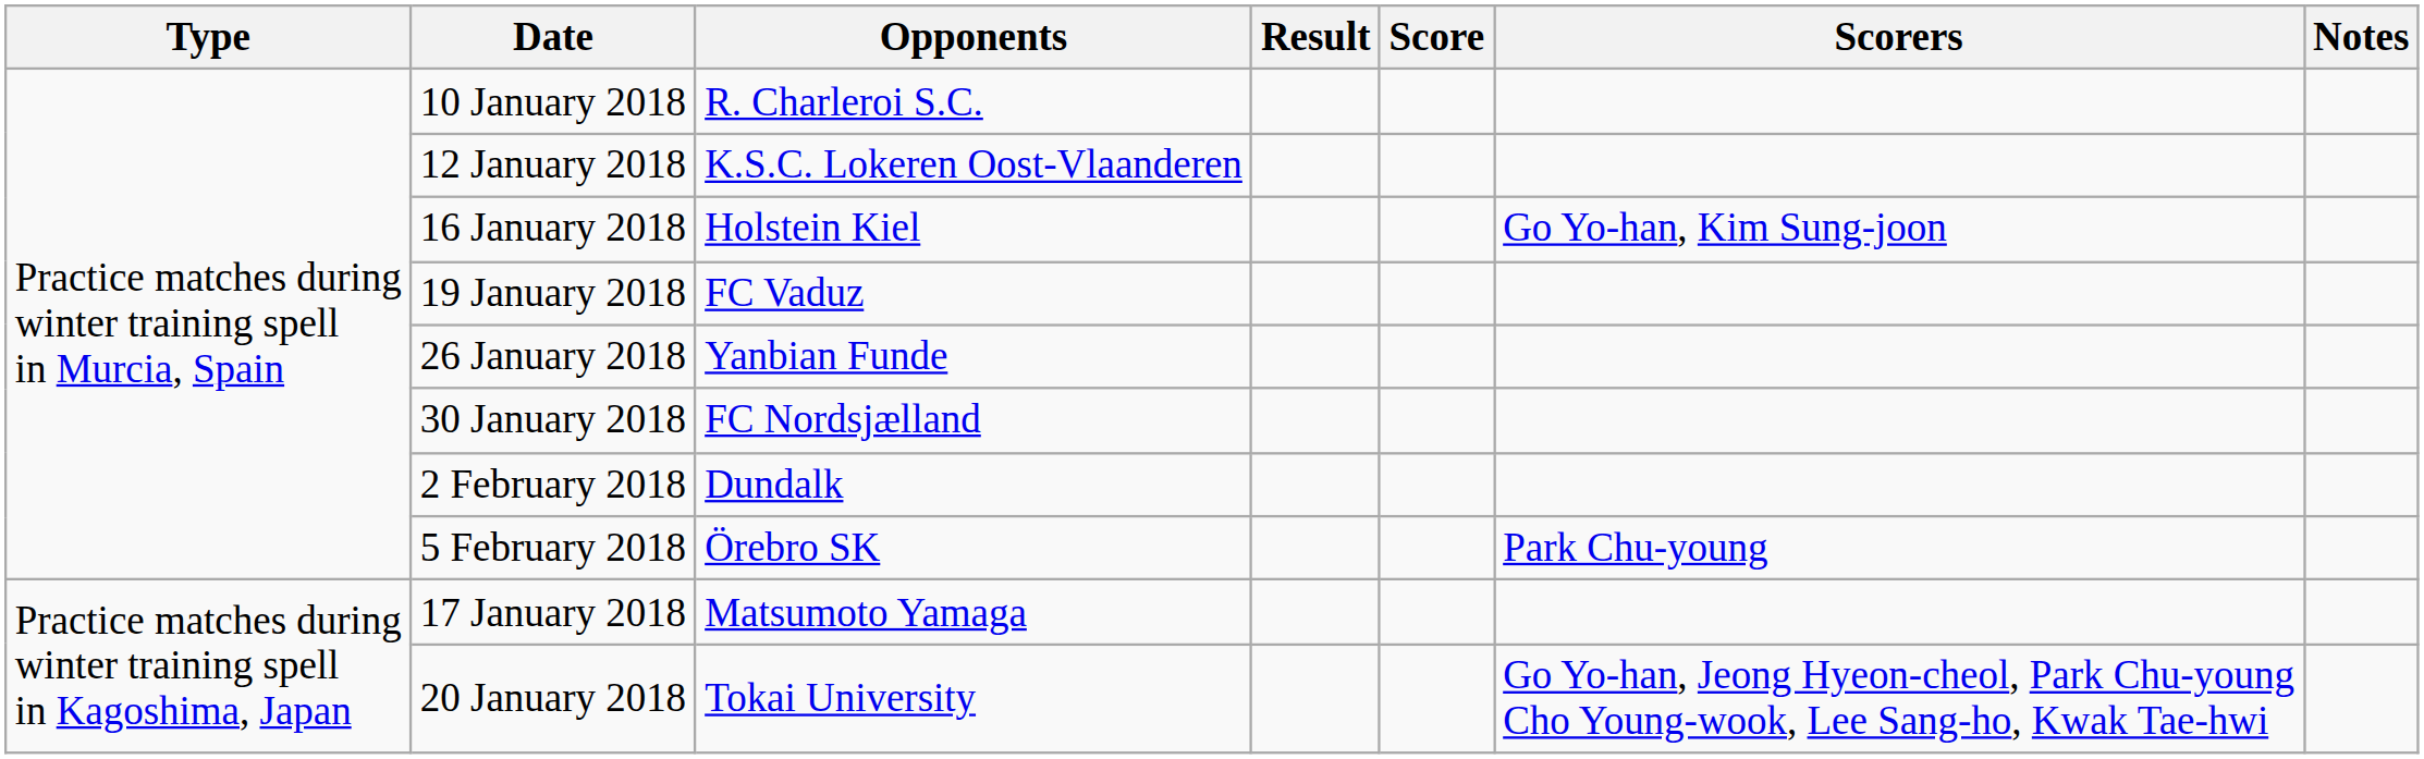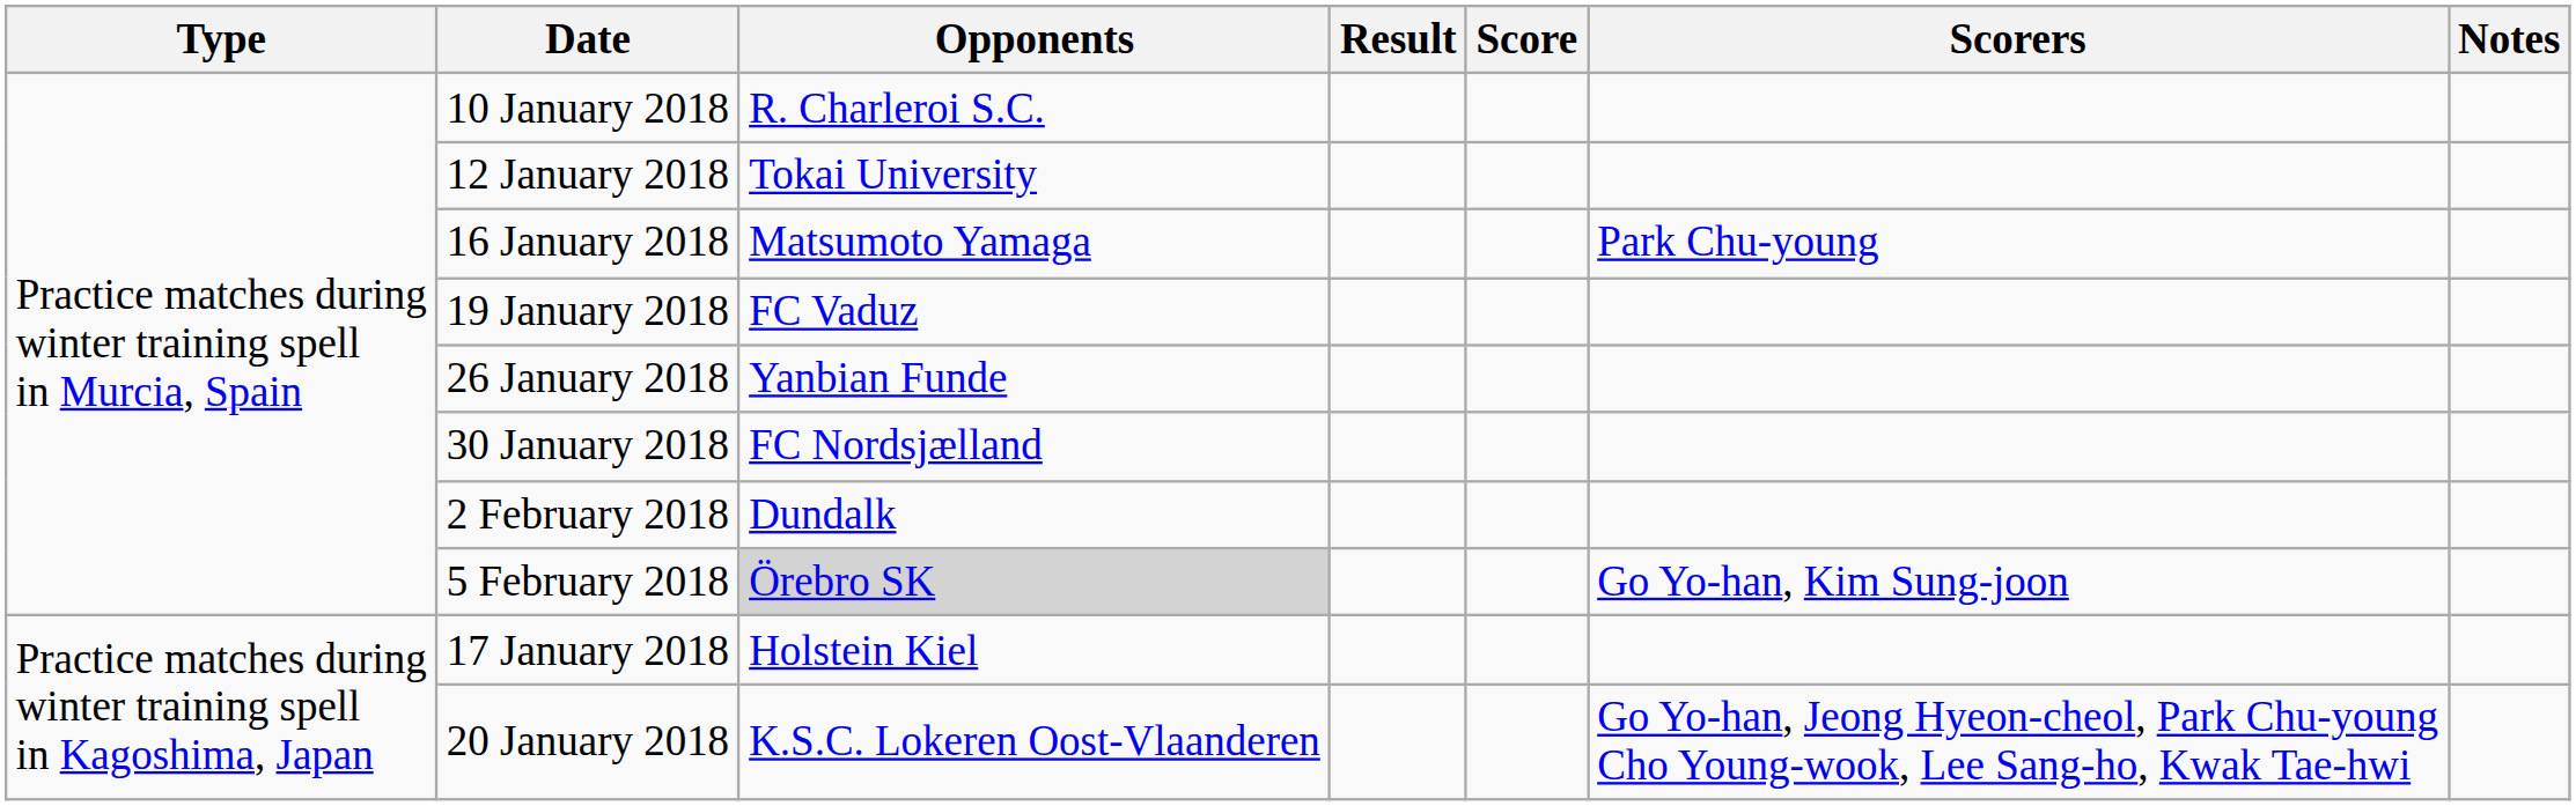 <table class="wikitable" style="text-align:center">
 <tr>
 <th>Type</th>
 <th>Date</th>
 <th>Opponents</th>
 <th>Result</th>
 <th>Score</th>
 <th>Scorers</th>
 <th>Notes</th>
 </tr>
 <tr>
 <td rowspan=8 align=left>Practice matches during<br>winter training spell <br>in <a href='#'>Murcia</a>, <a href='#'>Spain</a></td>
 <td align=right>10 January 2018</td>
 <td align=left> <a href='#'>R. Charleroi S.C.</a></td>
 <td></td>
 <td></td>
 <td align=left></td>
 <td></td>
 </tr>
 <tr>
 <td align=right>12 January 2018</td>
-<td align=left> <a href='#'>K.S.C. Lokeren Oost-Vlaanderen</a></td>
+<td align=left> <a href='#'>Tokai University</a></td>
 <td></td>
 <td></td>
 <td align=left></td>
 <td></td>
 </tr>
 <tr>
 <td align=right>16 January 2018</td>
-<td align=left> <a href='#'>Holstein Kiel</a></td>
+<td align=left> <a href='#'>Matsumoto Yamaga</a></td>
 <td></td>
 <td></td>
-<td align=left> <a href='#'>Go Yo-han</a>,  <a href='#'>Kim Sung-joon</a></td>
+<td align=left> <a href='#'>Park Chu-young</a></td>
 <td></td>
 </tr>
 <tr>
 <td align=right>19 January 2018</td>
 <td align=left> <a href='#'>FC Vaduz</a></td>
 <td></td>
 <td></td>
 <td align=left></td>
 <td></td>
 </tr>
 <tr>
 <td align=right>26 January 2018</td>
 <td align=left> <a href='#'>Yanbian Funde</a></td>
 <td></td>
 <td></td>
 <td align=left></td>
 <td></td>
 </tr>
 <tr>
 <td align=right>30 January 2018</td>
 <td align=left> <a href='#'>FC Nordsjælland</a></td>
 <td></td>
 <td></td>
 <td align=left></td>
 <td></td>
 </tr>
 <tr>
 <td align=right>2 February 2018</td>
 <td align=left> <a href='#'>Dundalk</a></td>
 <td></td>
 <td></td>
 <td align=left></td>
 <td></td>
 </tr>
 <tr>
 <td align=right>5 February 2018</td>
-<td align=left> <a href='#'>Örebro SK</a></td>
+<td align=left style="background: lightgrey;"> <a href='#'>Örebro SK</a></td>
 <td></td>
 <td></td>
-<td align=left> <a href='#'>Park Chu-young</a></td>
+<td align=left> <a href='#'>Go Yo-han</a>,  <a href='#'>Kim Sung-joon</a></td>
 <td></td>
 </tr>
 <tr>
 <td rowspan=2 align=left>Practice matches during<br>winter training spell <br>in <a href='#'>Kagoshima</a>, <a href='#'>Japan</a></td>
 <td align=right>17 January 2018</td>
-<td align=left> <a href='#'>Matsumoto Yamaga</a></td>
+<td align=left> <a href='#'>Holstein Kiel</a></td>
 <td></td>
 <td></td>
 <td align=left></td>
 <td></td>
 </tr>
 <tr>
 <td align=right>20 January 2018</td>
-<td align=left> <a href='#'>Tokai University</a></td>
+<td align=left> <a href='#'>K.S.C. Lokeren Oost-Vlaanderen</a></td>
 <td></td>
 <td></td>
 <td align=left><a href='#'>Go Yo-han</a>, <a href='#'>Jeong Hyeon-cheol</a>, <a href='#'>Park Chu-young</a><br><a href='#'>Cho Young-wook</a>, <a href='#'>Lee Sang-ho</a>, <a href='#'>Kwak Tae-hwi</a></td>
 <td></td>
 </tr>
 </table>
